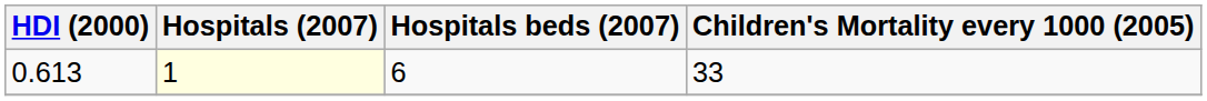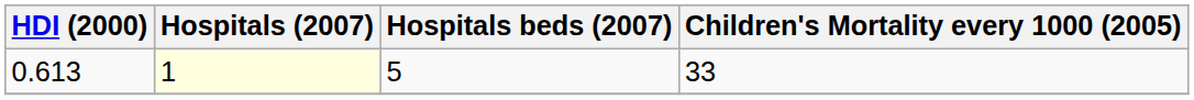 <table class="wikitable" border="1">
 <tr>
 <th><a href='#'>HDI</a> (2000)</th>
 <th>Hospitals (2007)</th>
 <th>Hospitals beds (2007)</th>
 <th>Children's Mortality every 1000 (2005)</th>
 </tr>
 <tr>
 <td>0.613</td>
 <td style="background: lightyellow;">1</td>
-<td>6</td>
+<td>5</td>
 <td>33</td>
 </tr>
 <tr>
 </tr>
 </table>
